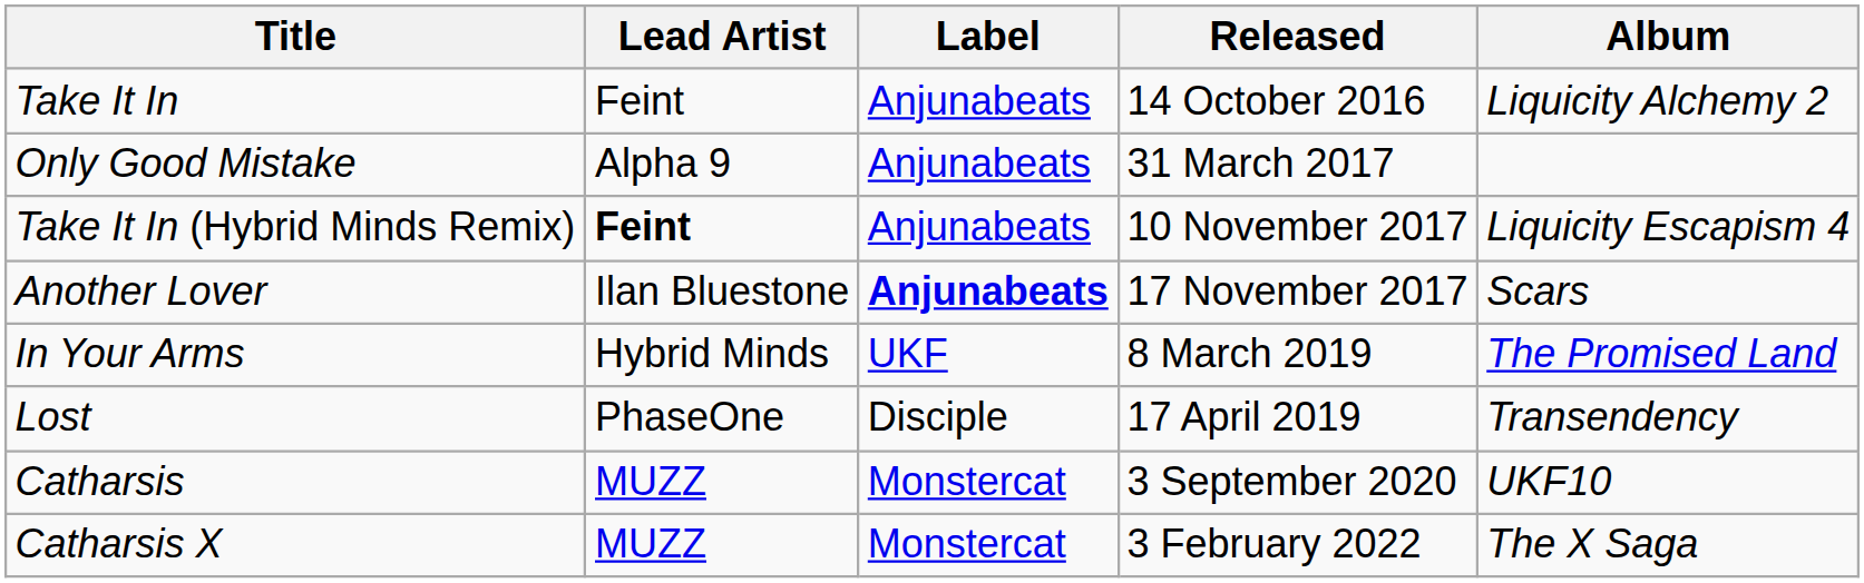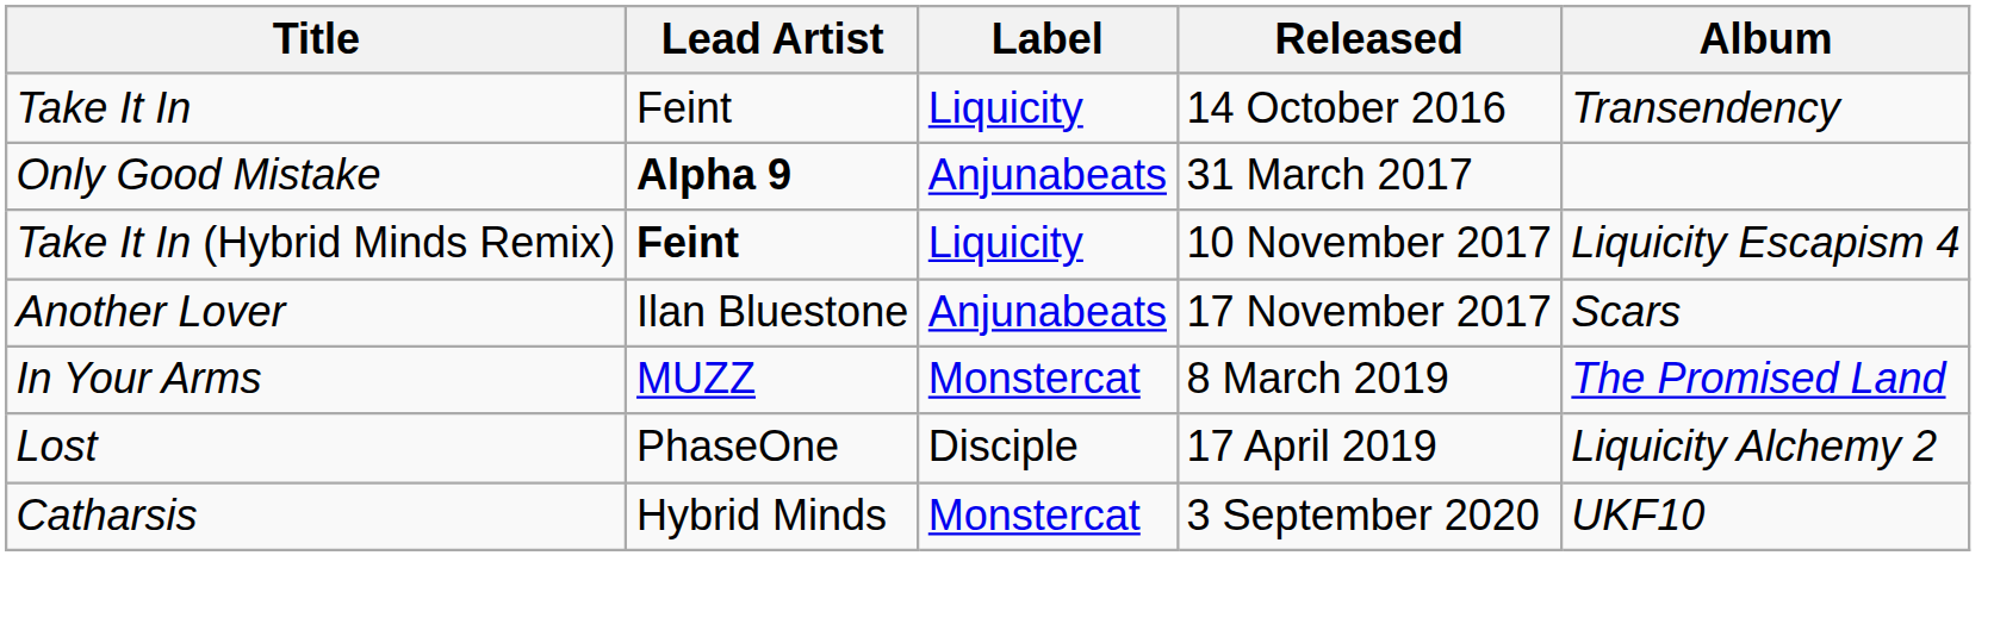 <table class="wikitable" style="text-align:centre;">
 <tr>
 <th scope="col" style="width:14em" style="height:5em">Title</th>
 <th>Lead Artist</th>
 <th scope="col">Label</th>
 <th scope="col">Released</th>
 <th>Album</th>
 </tr>
 <tr>
 <td><em>Take It In</em></td>
 <td>Feint</td>
-<td><a href='#'>Anjunabeats</a></td>
+<td><a href='#'>Liquicity</a></td>
 <td>14 October 2016</td>
-<td><em>Liquicity Alchemy 2</em></td>
+<td><em>Transendency</em></td>
 </tr>
 <tr>
 <td><em>Only Good Mistake</em></td>
-<td>Alpha 9</td>
+<td><strong>Alpha 9</strong></td>
 <td><a href='#'>Anjunabeats</a></td>
 <td>31 March 2017</td>
 <td></td>
 </tr>
 <tr>
 <td><em>Take It In</em> (Hybrid Minds Remix)</td>
 <td><strong>Feint</strong></td>
-<td><a href='#'>Anjunabeats</a></td>
+<td><a href='#'>Liquicity</a></td>
 <td>10 November 2017</td>
 <td><em>Liquicity Escapism 4</em></td>
 </tr>
 <tr>
 <td><em>Another Lover</em></td>
 <td>Ilan Bluestone</td>
-<td><strong><a href='#'>Anjunabeats</a></strong></td>
+<td><a href='#'>Anjunabeats</a></td>
 <td>17 November 2017</td>
 <td><em>Scars</em></td>
 </tr>
 <tr>
 <td><em>In Your Arms</em></td>
-<td>Hybrid Minds</td>
-<td><a href='#'>UKF</a></td>
+<td><a href='#'>MUZZ</a></td>
+<td><a href='#'>Monstercat</a></td>
 <td>8 March 2019</td>
 <td><a href='#'><em>The Promised Land</em></a></td>
 </tr>
 <tr>
 <td><em>Lost</em></td>
 <td>PhaseOne</td>
 <td>Disciple</td>
 <td>17 April 2019</td>
-<td><em>Transendency</em></td>
+<td><em>Liquicity Alchemy 2</em></td>
 </tr>
 <tr>
 <td><em>Catharsis</em></td>
-<td><a href='#'>MUZZ</a></td>
+<td>Hybrid Minds</td>
 <td><a href='#'>Monstercat</a></td>
 <td>3 September 2020</td>
 <td><em>UKF10</em></td>
 </tr>
-<tr>
-<td><em>Catharsis X</em></td>
-<td><a href='#'>MUZZ</a></td>
-<td><a href='#'>Monstercat</a></td>
-<td>3 February 2022</td>
-<td><em>The X Saga</em></td>
-</tr>
 </table>
